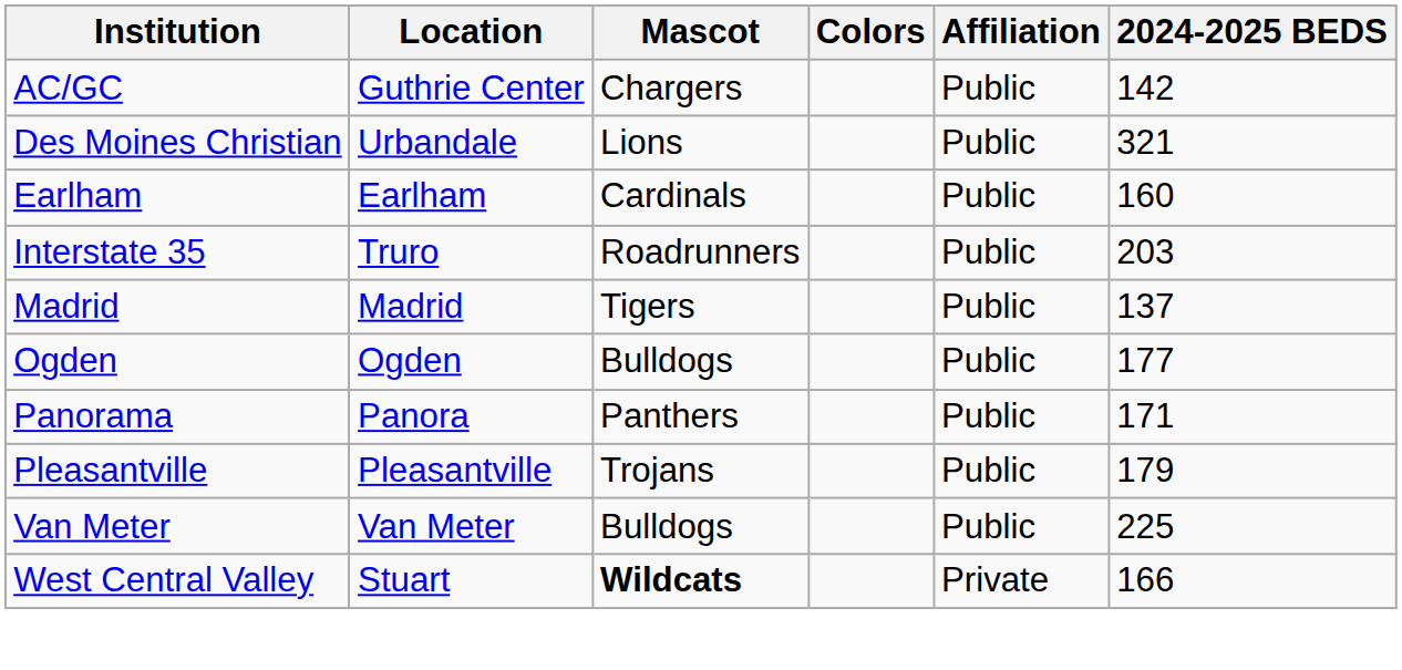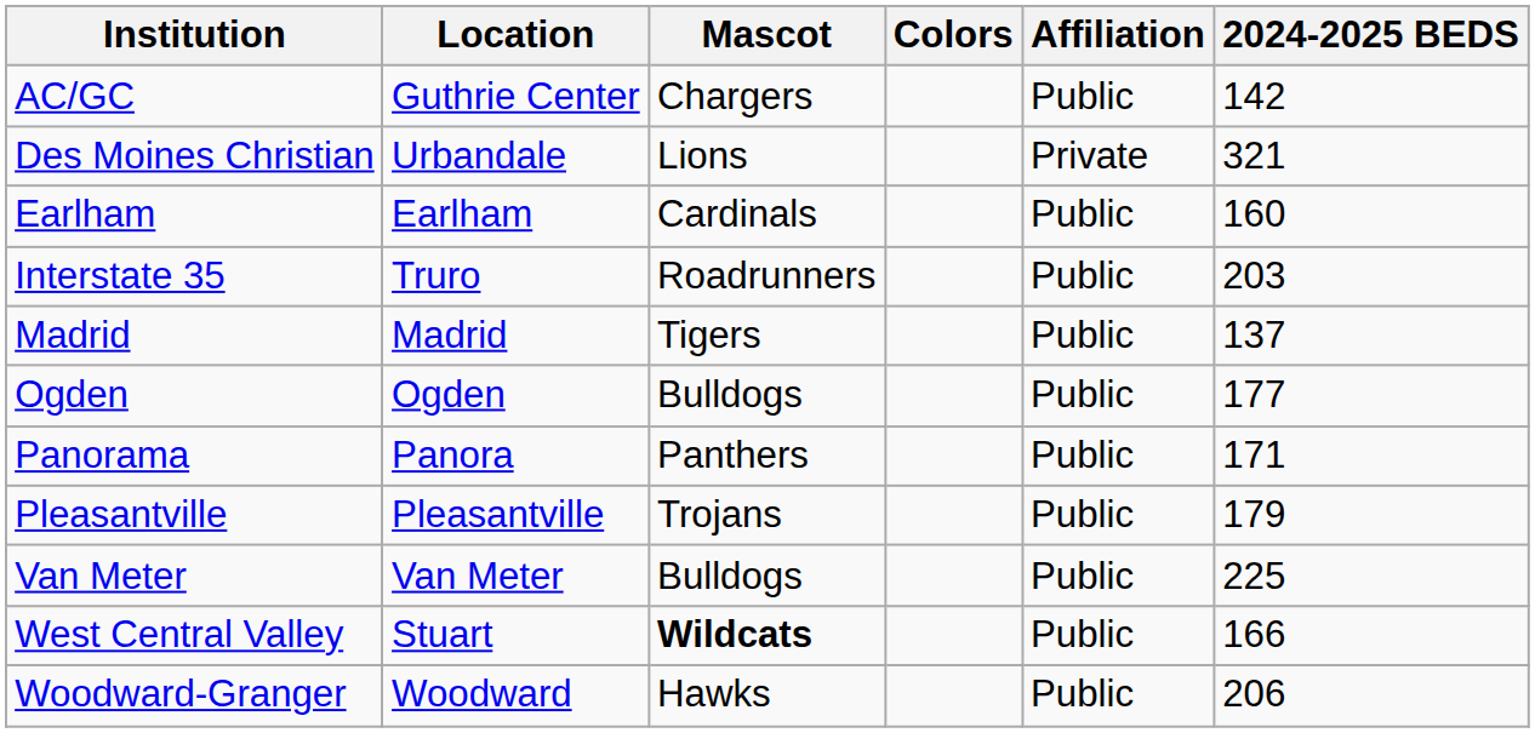 <table class="wikitable">
 <tr>
 <th>Institution</th>
 <th>Location</th>
 <th>Mascot</th>
 <th>Colors</th>
 <th>Affiliation</th>
 <th>2024-2025 BEDS</th>
 </tr>
 <tr>
 <td><a href='#'>AC/GC</a></td>
 <td><a href='#'>Guthrie Center</a></td>
 <td>Chargers</td>
 <td> </td>
 <td>Public</td>
 <td>142</td>
 </tr>
 <tr>
 <td><a href='#'>Des Moines Christian</a></td>
 <td><a href='#'>Urbandale</a></td>
 <td>Lions</td>
 <td> </td>
-<td>Public</td>
+<td>Private</td>
 <td>321</td>
 </tr>
 <tr>
 <td><a href='#'>Earlham</a></td>
 <td><a href='#'>Earlham</a></td>
 <td>Cardinals</td>
 <td>  </td>
 <td>Public</td>
 <td>160</td>
 </tr>
 <tr>
 <td><a href='#'>Interstate 35</a></td>
 <td><a href='#'>Truro</a></td>
 <td>Roadrunners</td>
 <td>  </td>
 <td>Public</td>
 <td>203</td>
 </tr>
 <tr>
 <td><a href='#'>Madrid</a></td>
 <td><a href='#'>Madrid</a></td>
 <td>Tigers</td>
 <td> </td>
 <td>Public</td>
 <td>137</td>
 </tr>
 <tr>
 <td><a href='#'>Ogden</a></td>
 <td><a href='#'>Ogden</a></td>
 <td>Bulldogs</td>
 <td> </td>
 <td>Public</td>
 <td>177</td>
 </tr>
 <tr>
 <td><a href='#'>Panorama</a></td>
 <td><a href='#'>Panora</a></td>
 <td>Panthers</td>
 <td>  </td>
 <td>Public</td>
 <td>171</td>
 </tr>
 <tr>
 <td><a href='#'>Pleasantville</a></td>
 <td><a href='#'>Pleasantville</a></td>
 <td>Trojans</td>
 <td> </td>
 <td>Public</td>
 <td>179</td>
 </tr>
 <tr>
 <td><a href='#'>Van Meter</a></td>
 <td><a href='#'>Van Meter</a></td>
 <td>Bulldogs</td>
 <td> </td>
 <td>Public</td>
 <td>225</td>
 </tr>
 <tr>
 <td><a href='#'>West Central Valley</a></td>
 <td><a href='#'>Stuart</a></td>
 <td><strong>Wildcats</strong></td>
 <td> </td>
-<td>Private</td>
+<td>Public</td>
 <td>166</td>
 </tr>
+<tr>
+<td><a href='#'>Woodward-Granger</a></td>
+<td><a href='#'>Woodward</a></td>
+<td>Hawks</td>
+<td> </td>
+<td>Public</td>
+<td>206</td>
+</tr>
 </table>
